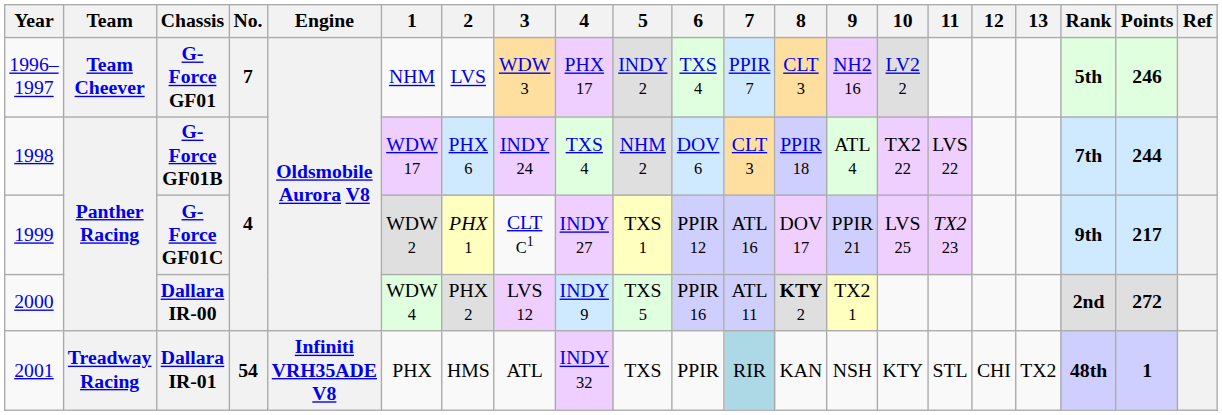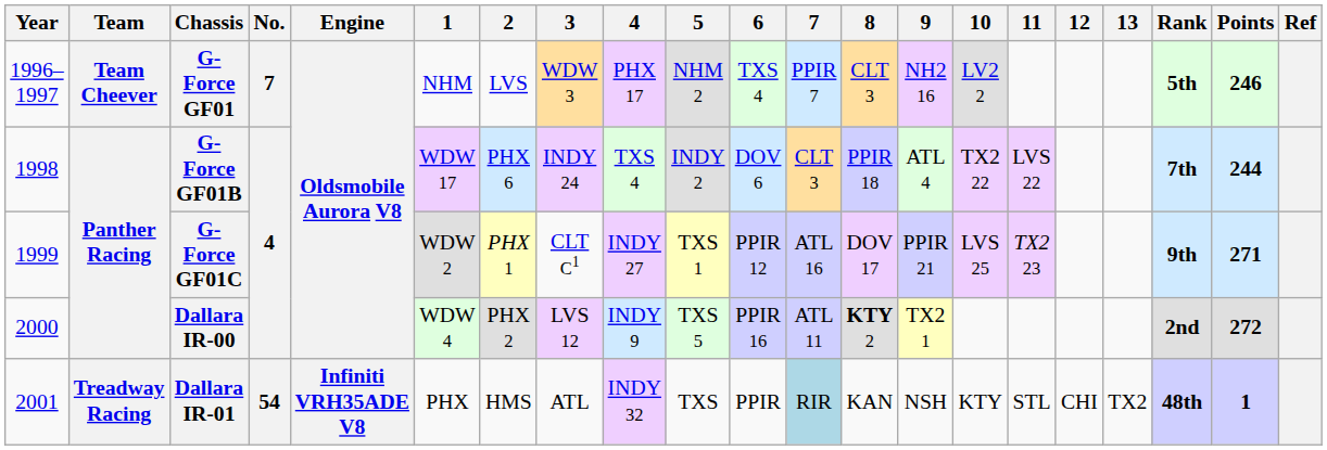 <table class="wikitable" style="text-align:center; font-size:90%">
 <tr>
 <th>Year</th>
 <th>Team</th>
 <th>Chassis</th>
 <th>No.</th>
 <th>Engine</th>
 <th>1</th>
 <th>2</th>
 <th>3</th>
 <th>4</th>
 <th>5</th>
 <th>6</th>
 <th>7</th>
 <th>8</th>
 <th>9</th>
 <th>10</th>
 <th>11</th>
 <th>12</th>
 <th>13</th>
 <th>Rank</th>
 <th>Points</th>
 <th>Ref</th>
 </tr>
 <tr>
 <td><a href='#'>1996–1997</a></td>
 <th><a href='#'>Team Cheever</a></th>
 <th><a href='#'>G-Force</a> GF01</th>
 <th>7</th>
 <th rowspan=4><a href='#'>Oldsmobile</a> <a href='#'>Aurora</a> <a href='#'>V8</a></th>
 <td><a href='#'>NHM</a></td>
 <td><a href='#'>LVS</a></td>
 <td style="background:#FFDF9F;"><a href='#'>WDW</a><br><small>3</small></td>
 <td style="background:#EFCFFF;"><a href='#'>PHX</a><br><small>17</small></td>
-<td style="background:#DFDFDF;"><a href='#'>INDY</a><br><small>2</small></td>
+<td style="background:#DFDFDF;"><a href='#'>NHM</a><br><small>2</small></td>
 <td style="background:#DFFFDF;"><a href='#'>TXS</a><br><small>4</small></td>
 <td style="background:#CFEAFF;"><a href='#'>PPIR</a><br><small>7</small></td>
 <td style="background:#FFDF9F;"><a href='#'>CLT</a><br><small>3</small></td>
 <td style="background:#EFCFFF;"><a href='#'>NH2</a><br><small>16</small></td>
 <td style="background:#DFDFDF;"><a href='#'>LV2</a><br><small>2</small></td>
 <td></td>
 <td></td>
 <td></td>
 <td style="background:#DFFFDF;"><strong>5th</strong></td>
 <td style="background:#DFFFDF;"><strong>246</strong></td>
 <th></th>
 </tr>
 <tr>
 <td><a href='#'>1998</a></td>
 <th rowspan=3><a href='#'>Panther Racing</a></th>
 <th><a href='#'>G-Force</a> GF01B</th>
 <th rowspan=3>4</th>
 <td style="background:#EFCFFF;"><a href='#'>WDW</a><br><small>17</small></td>
 <td style="background:#CFEAFF;"><a href='#'>PHX</a><br><small>6</small></td>
 <td style="background:#EFCFFF;"><a href='#'>INDY</a><br><small>24</small></td>
 <td style="background:#DFFFDF;"><a href='#'>TXS</a><br><small>4</small></td>
-<td style="background:#DFDFDF;"><a href='#'>NHM</a><br><small>2</small></td>
+<td style="background:#DFDFDF;"><a href='#'>INDY</a><br><small>2</small></td>
 <td style="background:#CFEAFF;"><a href='#'>DOV</a><br><small>6</small></td>
 <td style="background:#FFDF9F;"><a href='#'>CLT</a><br><small>3</small></td>
 <td style="background:#CFCFFF;"><a href='#'>PPIR</a><br><small>18</small></td>
 <td style="background:#DFFFDF;">ATL<br><small>4</small></td>
 <td style="background:#EFCFFF;">TX2<br><small>22</small></td>
 <td style="background:#EFCFFF;">LVS<br><small>22</small></td>
 <td></td>
 <td></td>
 <td style="background:#CFEAFF;"><strong>7th</strong></td>
 <td style="background:#CFEAFF;"><strong>244</strong></td>
 <th></th>
 </tr>
 <tr>
 <td><a href='#'>1999</a></td>
 <th><a href='#'>G-Force</a> GF01C</th>
 <td style="background:#DFDFDF;">WDW<br><small>2</small></td>
 <td style="background:#FFFFBF;"><em>PHX</em><br><small>1</small></td>
 <td><a href='#'>CLT</a><br><small>C<sup>1</sup></small></td>
 <td style="background:#EFCFFF;"><a href='#'>INDY</a><br><small>27</small></td>
 <td style="background:#FFFFBF;">TXS<br><small>1</small></td>
 <td style="background:#CFCFFF;">PPIR<br><small>12</small></td>
 <td style="background:#CFCFFF;">ATL<br><small>16</small></td>
 <td style="background:#EFCFFF;">DOV<br><small>17</small></td>
 <td style="background:#CFCFFF;">PPIR<br><small>21</small></td>
 <td style="background:#EFCFFF;">LVS<br><small>25</small></td>
 <td style="background:#EFCFFF;"><em>TX2</em><br><small>23</small></td>
 <td></td>
 <td></td>
 <td style="background:#CFEAFF;"><strong>9th</strong></td>
-<td style="background:#CFEAFF;"><strong>217</strong></td>
+<td style="background:#CFEAFF;"><strong>271</strong></td>
 <th></th>
 </tr>
 <tr>
 <td><a href='#'>2000</a></td>
 <th><a href='#'>Dallara</a> IR-00</th>
 <td style="background:#DFFFDF;">WDW<br><small>4</small></td>
 <td style="background:#DFDFDF;">PHX<br><small>2</small></td>
 <td style="background:#EFCFFF;">LVS<br><small>12</small></td>
 <td style="background:#CFEAFF;"><a href='#'>INDY</a><br><small>9</small></td>
 <td style="background:#DFFFDF;">TXS<br><small>5</small></td>
 <td style="background:#CFCFFF;">PPIR<br><small>16</small></td>
 <td style="background:#CFCFFF;">ATL<br><small>11</small></td>
 <td style="background:#DFDFDF;"><strong>KTY</strong><br><small>2</small></td>
 <td style="background:#FFFFBF;">TX2<br><small>1</small></td>
 <td></td>
 <td></td>
 <td></td>
 <td></td>
 <td style="background:#DFDFDF;"><strong>2nd</strong></td>
 <td style="background:#DFDFDF;"><strong>272</strong></td>
 <th></th>
 </tr>
 <tr>
 <td><a href='#'>2001</a></td>
 <th><a href='#'>Treadway Racing</a></th>
 <th><a href='#'>Dallara</a> IR-01</th>
 <th>54</th>
 <th><a href='#'>Infiniti</a> <a href='#'>VRH35ADE</a> <a href='#'>V8</a></th>
 <td>PHX</td>
 <td>HMS</td>
 <td>ATL</td>
 <td style="background:#EFCFFF;"><a href='#'>INDY</a><br><small>32</small></td>
 <td>TXS</td>
 <td>PPIR</td>
 <td style="background: lightblue;">RIR</td>
 <td>KAN</td>
 <td>NSH</td>
 <td>KTY</td>
 <td>STL</td>
 <td>CHI</td>
 <td>TX2</td>
 <td style="background:#CFCFFF;"><strong>48th</strong></td>
 <td style="background:#CFCFFF;"><strong>1</strong></td>
 <th></th>
 </tr>
 </table>
